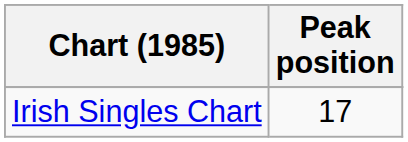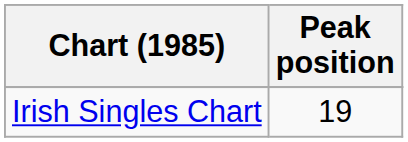 <table class="wikitable plainrowheaders" style="text-align:center">
 <tr>
 <th>Chart (1985)</th>
 <th>Peak<br>position</th>
 </tr>
 <tr>
 </tr>
 <tr>
 <td align="left"><a href='#'>Irish Singles Chart</a></td>
-<td style="text-align:center;">17</td>
+<td style="text-align:center;">19</td>
 </tr>
 </table>
